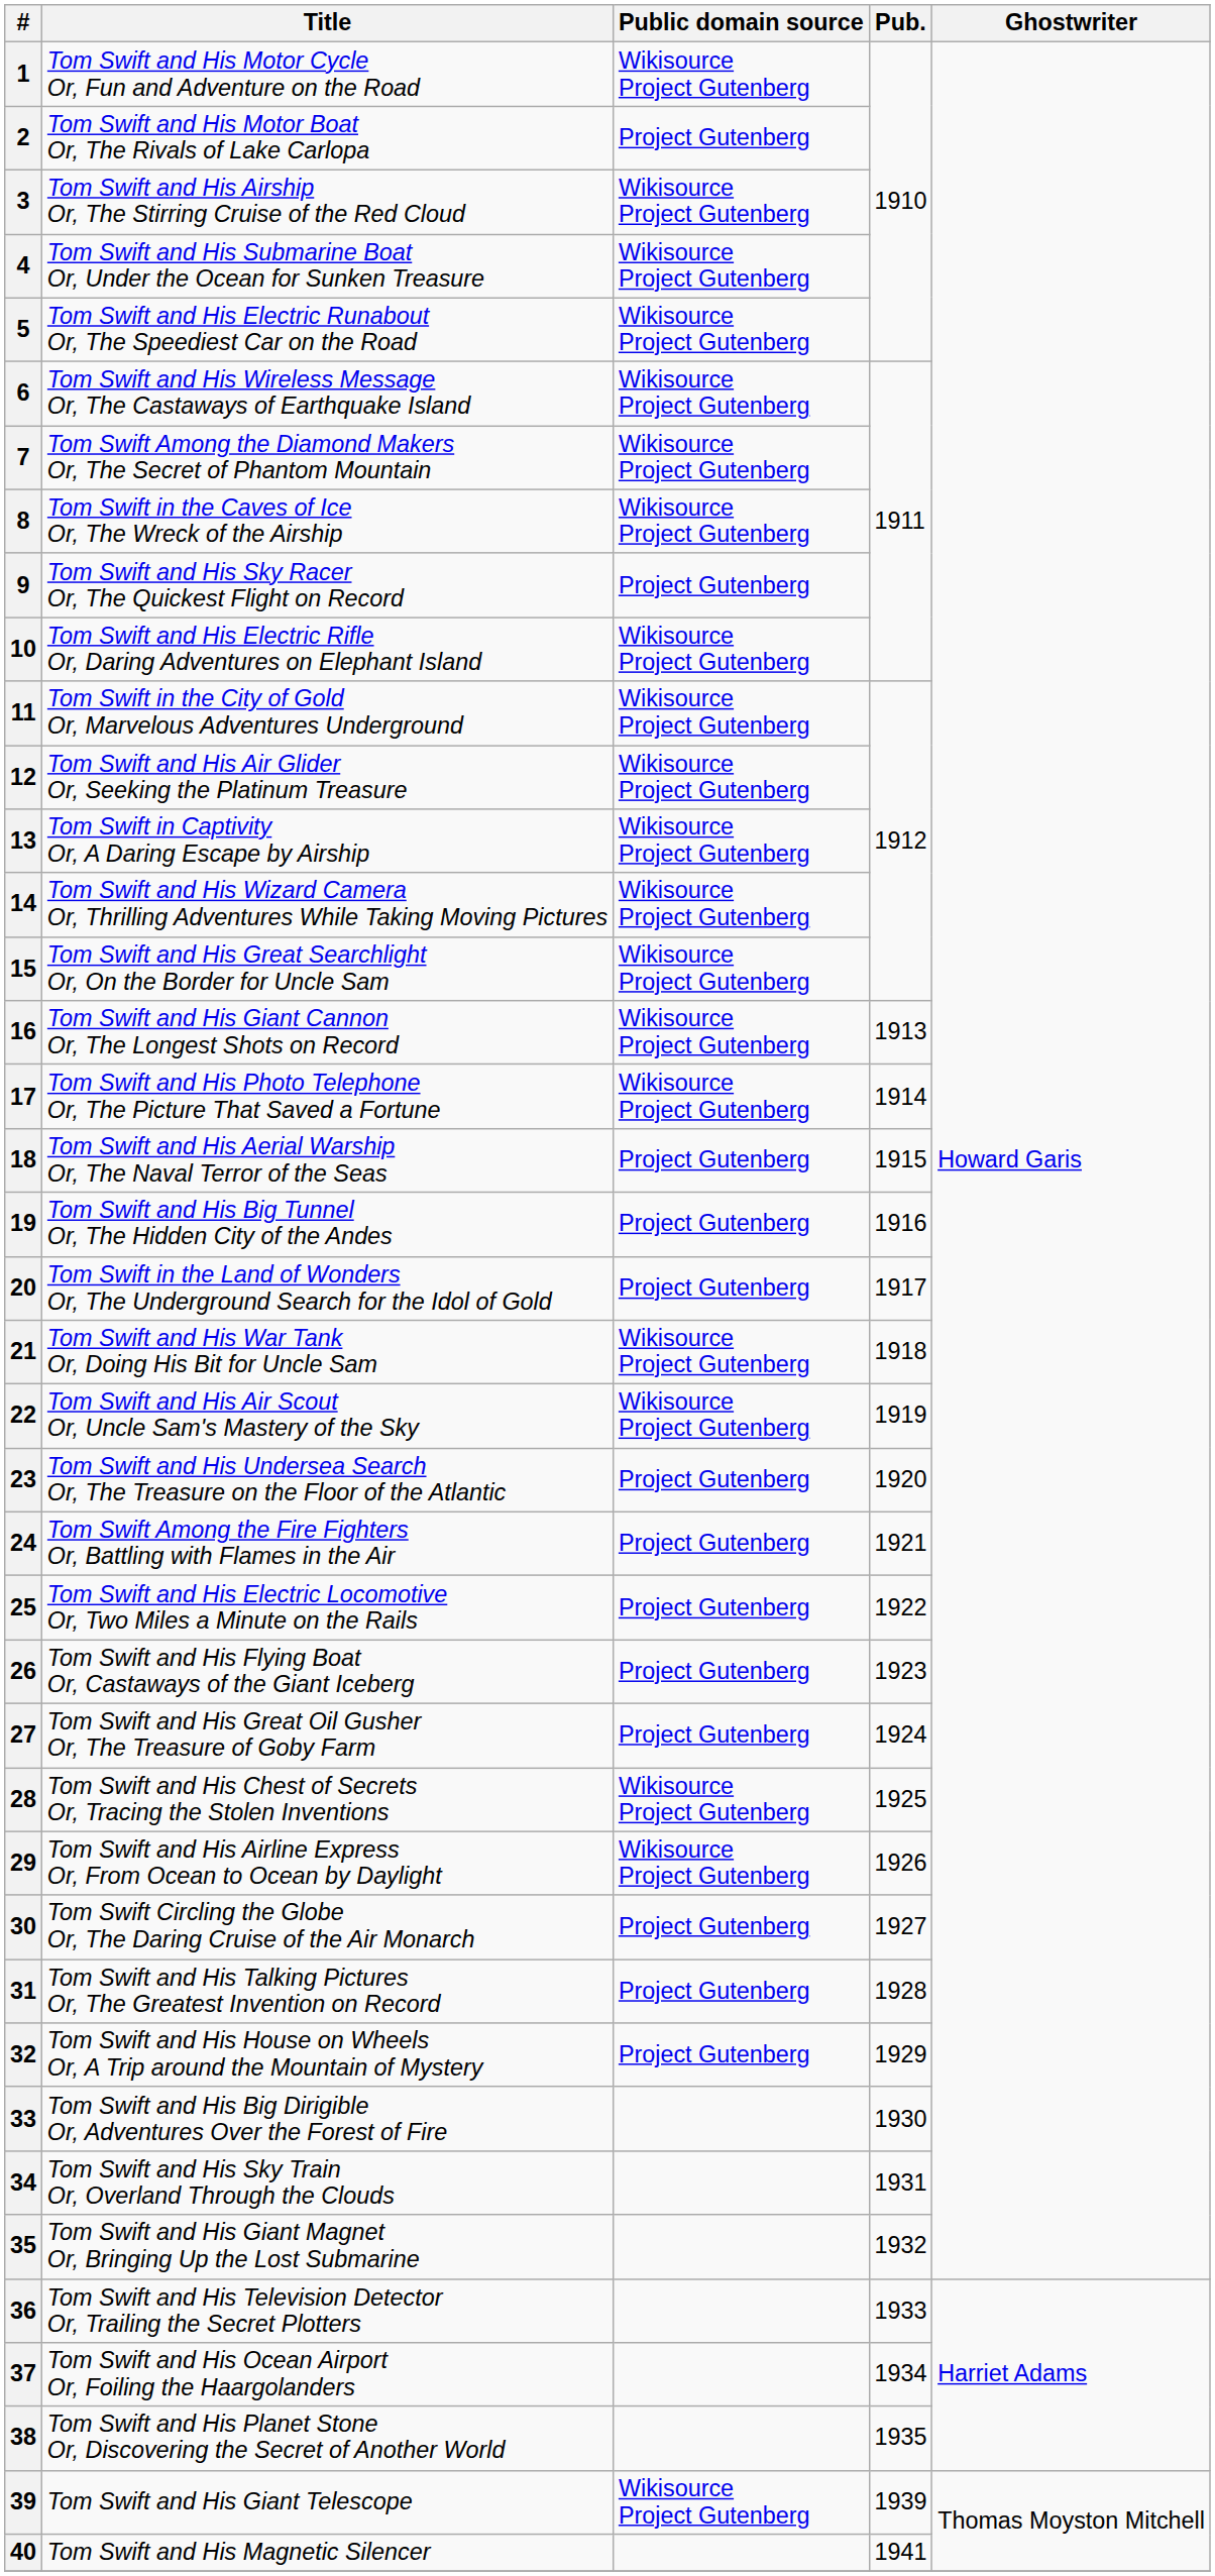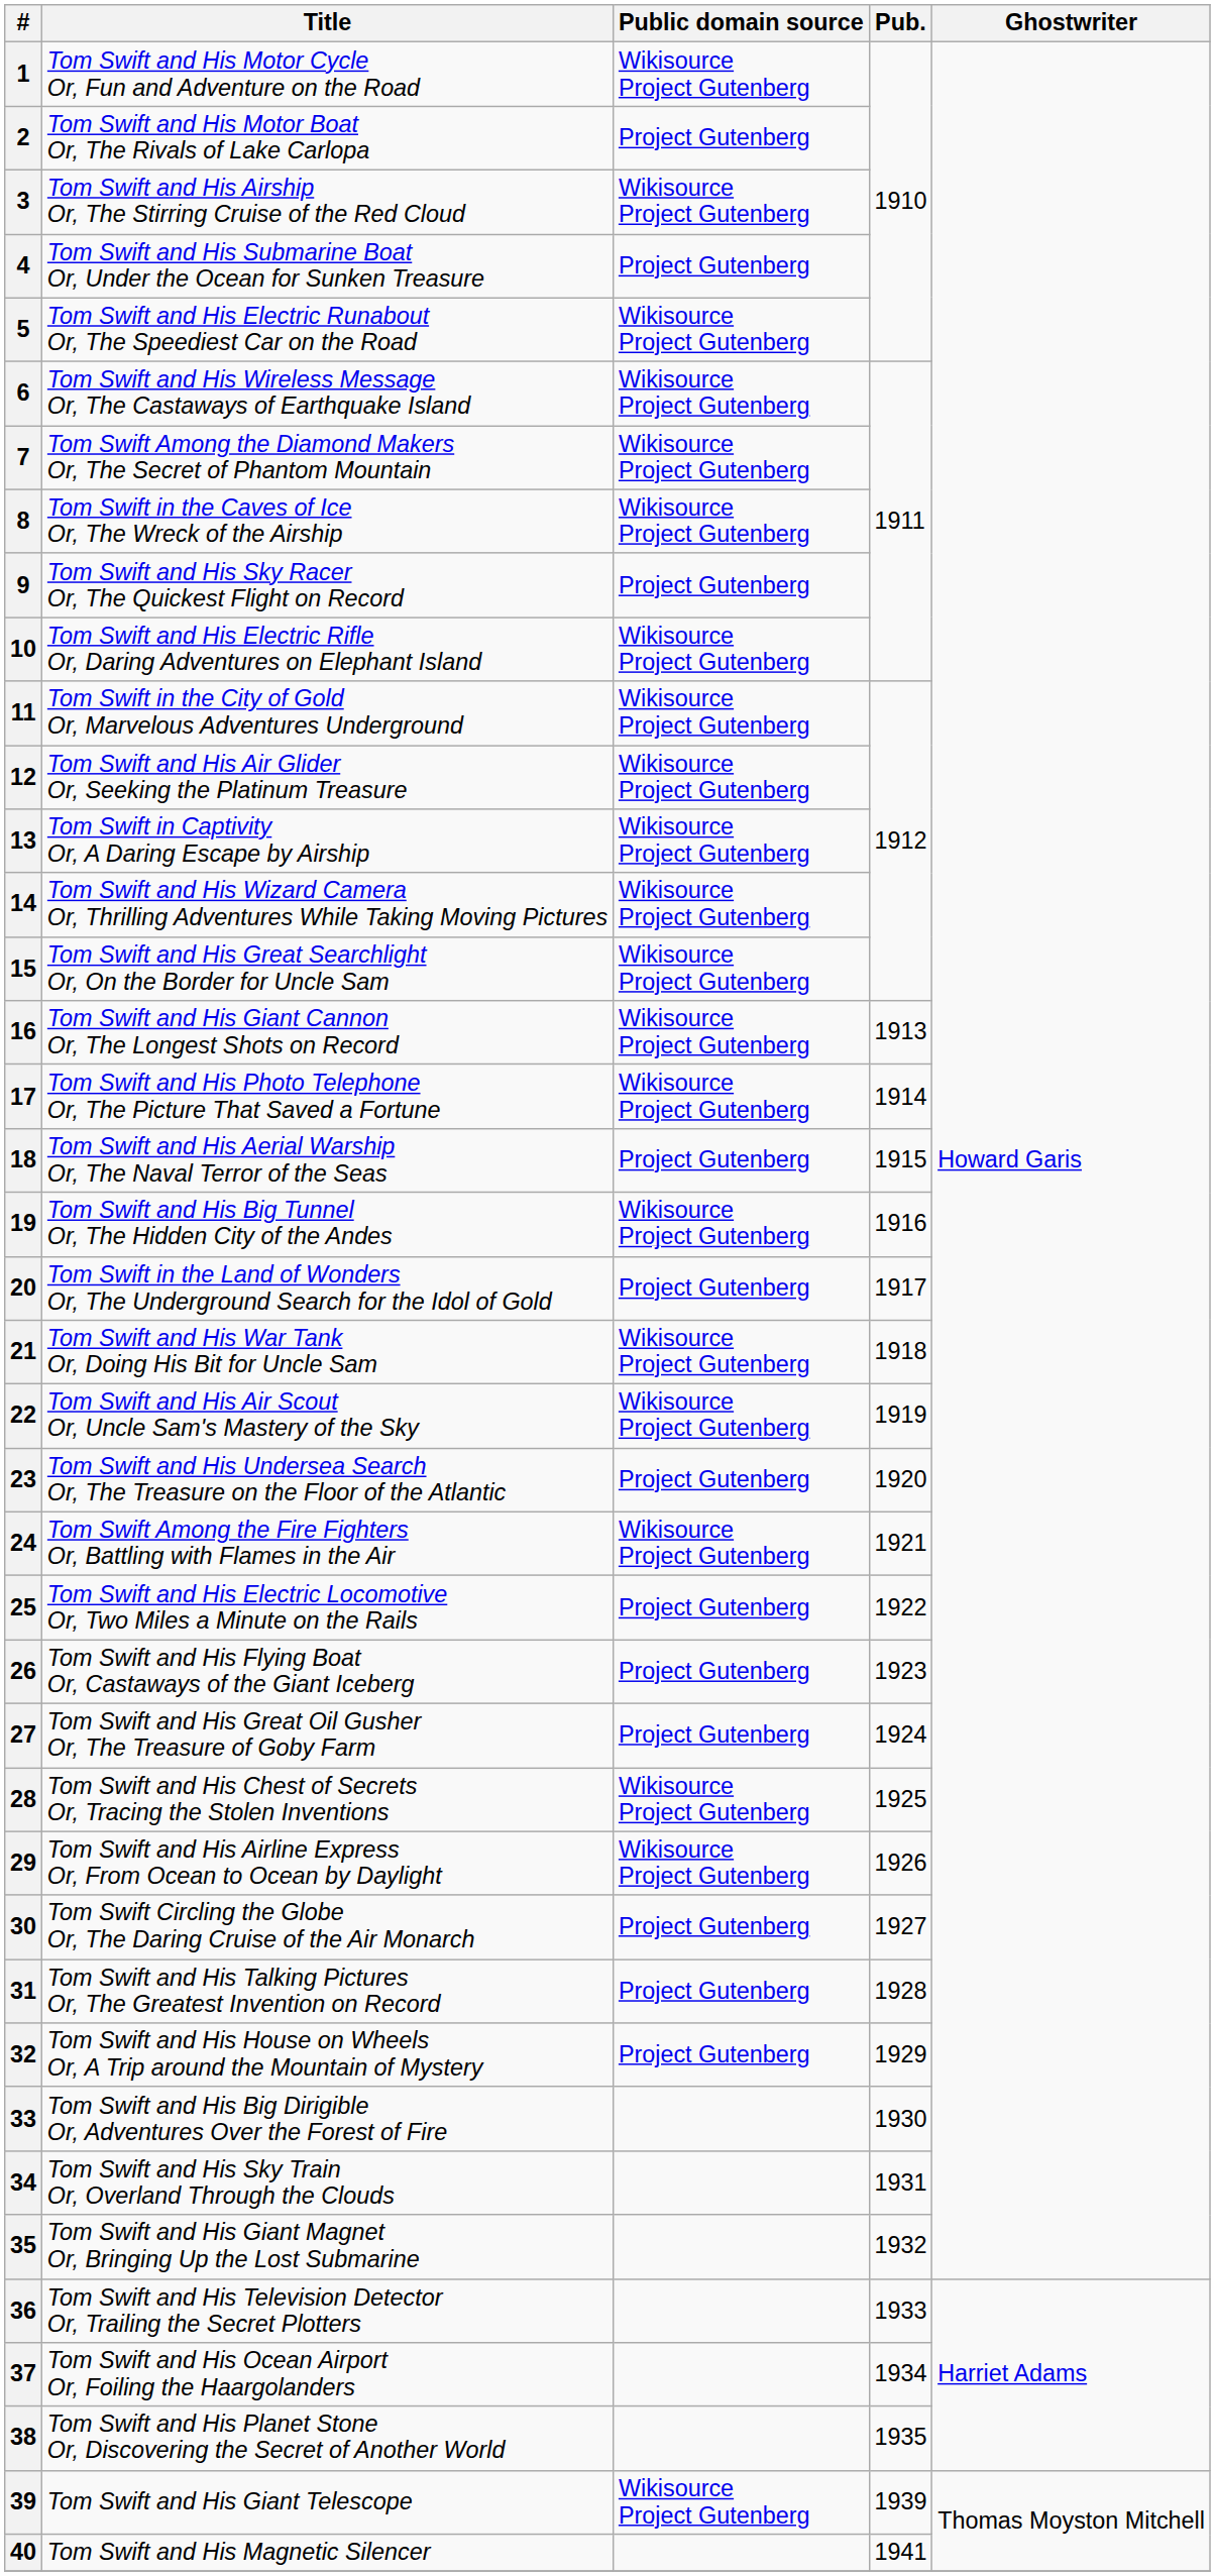 <table class="wikitable">
 <tr>
 <th>#</th>
 <th>Title</th>
 <th>Public domain source</th>
 <th>Pub.</th>
 <th>Ghostwriter</th>
 </tr>
 <tr>
 <th>1</th>
 <td><em><a href='#'>Tom Swift and His Motor Cycle</a></em><br><em>Or, Fun and Adventure on the Road</em></td>
 <td><a href='#'>Wikisource</a><br><a href='#'>Project Gutenberg</a></td>
 <td rowspan="5">1910</td>
 <td rowspan="35"><a href='#'>Howard Garis</a></td>
 </tr>
 <tr>
 <th>2</th>
 <td><em><a href='#'>Tom Swift and His Motor Boat</a></em><br><em>Or, The Rivals of Lake Carlopa</em></td>
 <td><a href='#'>Project Gutenberg</a></td>
 </tr>
 <tr>
 <th>3</th>
 <td><em><a href='#'>Tom Swift and His Airship</a></em><br><em>Or, The Stirring Cruise of the Red Cloud</em></td>
 <td><a href='#'>Wikisource</a><br><a href='#'>Project Gutenberg</a></td>
 </tr>
 <tr>
 <th>4</th>
 <td><em><a href='#'>Tom Swift and His Submarine Boat</a></em><br><em>Or, Under the Ocean for Sunken Treasure</em></td>
-<td><a href='#'>Wikisource</a><br><a href='#'>Project Gutenberg</a></td>
+<td><a href='#'>Project Gutenberg</a></td>
 </tr>
 <tr>
 <th>5</th>
 <td><em><a href='#'>Tom Swift and His Electric Runabout</a></em><br><em>Or, The Speediest Car on the Road</em></td>
 <td><a href='#'>Wikisource</a><br><a href='#'>Project Gutenberg</a></td>
 </tr>
 <tr>
 <th>6</th>
 <td><em><a href='#'>Tom Swift and His Wireless Message</a></em><br><em>Or, The Castaways of Earthquake Island</em></td>
 <td><a href='#'>Wikisource</a><br><a href='#'>Project Gutenberg</a></td>
 <td rowspan="5">1911</td>
 </tr>
 <tr>
 <th>7</th>
 <td><em><a href='#'>Tom Swift Among the Diamond Makers</a></em><br><em>Or, The Secret of Phantom Mountain</em></td>
 <td><a href='#'>Wikisource</a><br><a href='#'>Project Gutenberg</a></td>
 </tr>
 <tr>
 <th>8</th>
 <td><em><a href='#'>Tom Swift in the Caves of Ice</a></em><br><em>Or, The Wreck of the Airship</em></td>
 <td><a href='#'>Wikisource</a><br><a href='#'>Project Gutenberg</a></td>
 </tr>
 <tr>
 <th>9</th>
 <td><em><a href='#'>Tom Swift and His Sky Racer</a></em><br><em>Or, The Quickest Flight on Record</em></td>
 <td><a href='#'>Project Gutenberg</a><br></td>
 </tr>
 <tr>
 <th>10</th>
 <td><em><a href='#'>Tom Swift and His Electric Rifle</a></em><br><em>Or, Daring Adventures on Elephant Island</em></td>
 <td><a href='#'>Wikisource</a><br><a href='#'>Project Gutenberg</a></td>
 </tr>
 <tr>
 <th>11</th>
 <td><em><a href='#'>Tom Swift in the City of Gold</a></em><br><em>Or, Marvelous Adventures Underground</em></td>
 <td><a href='#'>Wikisource</a><br><a href='#'>Project Gutenberg</a></td>
 <td rowspan="5">1912</td>
 </tr>
 <tr>
 <th>12</th>
 <td><em><a href='#'>Tom Swift and His Air Glider</a></em><br><em>Or, Seeking the Platinum Treasure</em></td>
 <td><a href='#'>Wikisource</a><br><a href='#'>Project Gutenberg</a></td>
 </tr>
 <tr>
 <th>13</th>
 <td><em><a href='#'>Tom Swift in Captivity</a></em><br><em>Or, A Daring Escape by Airship</em></td>
 <td><a href='#'>Wikisource</a><br><a href='#'>Project Gutenberg</a></td>
 </tr>
 <tr>
 <th>14</th>
 <td><em><a href='#'>Tom Swift and His Wizard Camera</a></em><br><em>Or, Thrilling Adventures While Taking Moving Pictures</em></td>
 <td><a href='#'>Wikisource</a><br><a href='#'>Project Gutenberg</a></td>
 </tr>
 <tr>
 <th>15</th>
 <td><em><a href='#'>Tom Swift and His Great Searchlight</a></em><br><em>Or, On the Border for Uncle Sam</em></td>
 <td><a href='#'>Wikisource</a><br><a href='#'>Project Gutenberg</a></td>
 </tr>
 <tr>
 <th>16</th>
 <td><em><a href='#'>Tom Swift and His Giant Cannon</a></em><br><em>Or, The Longest Shots on Record</em></td>
 <td><a href='#'>Wikisource</a><br><a href='#'>Project Gutenberg</a></td>
 <td>1913</td>
 </tr>
 <tr>
 <th>17</th>
 <td><em><a href='#'>Tom Swift and His Photo Telephone</a></em><br><em>Or, The Picture That Saved a Fortune</em></td>
 <td><a href='#'>Wikisource</a><br><a href='#'>Project Gutenberg</a></td>
 <td>1914</td>
 </tr>
 <tr>
 <th>18</th>
 <td><em><a href='#'>Tom Swift and His Aerial Warship</a></em><br><em>Or, The Naval Terror of the Seas</em></td>
 <td><a href='#'>Project Gutenberg</a></td>
 <td>1915</td>
 </tr>
 <tr>
 <th>19</th>
 <td><em><a href='#'>Tom Swift and His Big Tunnel</a></em><br><em>Or, The Hidden City of the Andes</em></td>
-<td><a href='#'>Project Gutenberg</a></td>
+<td><a href='#'>Wikisource</a><br><a href='#'>Project Gutenberg</a></td>
 <td>1916</td>
 </tr>
 <tr>
 <th>20</th>
 <td><em><a href='#'>Tom Swift in the Land of Wonders</a></em><br><em>Or, The Underground Search for the Idol of Gold</em></td>
 <td><a href='#'>Project Gutenberg</a></td>
 <td>1917</td>
 </tr>
 <tr>
 <th>21</th>
 <td><em><a href='#'>Tom Swift and His War Tank</a></em><br><em>Or, Doing His Bit for Uncle Sam</em></td>
 <td><a href='#'>Wikisource</a><br><a href='#'>Project Gutenberg</a></td>
 <td>1918</td>
 </tr>
 <tr>
 <th>22</th>
 <td><em><a href='#'>Tom Swift and His Air Scout</a></em><br><em>Or, Uncle Sam's Mastery of the Sky</em></td>
 <td><a href='#'>Wikisource</a><br><a href='#'>Project Gutenberg</a></td>
 <td>1919</td>
 </tr>
 <tr>
 <th>23</th>
 <td><em><a href='#'>Tom Swift and His Undersea Search</a></em><br><em>Or, The Treasure on the Floor of the Atlantic</em></td>
 <td><a href='#'>Project Gutenberg</a></td>
 <td>1920</td>
 </tr>
 <tr>
 <th>24</th>
 <td><em><a href='#'>Tom Swift Among the Fire Fighters</a></em><br><em>Or, Battling with Flames in the Air</em></td>
-<td><a href='#'>Project Gutenberg</a></td>
+<td><a href='#'>Wikisource</a><br><a href='#'>Project Gutenberg</a></td>
 <td>1921</td>
 </tr>
 <tr>
 <th>25</th>
 <td><em><a href='#'>Tom Swift and His Electric Locomotive</a></em><br><em>Or, Two Miles a Minute on the Rails</em></td>
 <td><a href='#'>Project Gutenberg</a></td>
 <td>1922</td>
 </tr>
 <tr>
 <th>26</th>
 <td><em>Tom Swift and His Flying Boat</em><br><em>Or, Castaways of the Giant Iceberg</em></td>
 <td><a href='#'>Project Gutenberg</a><br></td>
 <td>1923</td>
 </tr>
 <tr>
 <th>27</th>
 <td><em>Tom Swift and His Great Oil Gusher</em><br><em>Or, The Treasure of Goby Farm</em></td>
 <td><a href='#'>Project Gutenberg</a><br></td>
 <td>1924</td>
 </tr>
 <tr>
 <th>28</th>
 <td><em>Tom Swift and His Chest of Secrets</em><br><em>Or, Tracing the Stolen Inventions</em></td>
 <td><a href='#'>Wikisource</a><br><a href='#'>Project Gutenberg</a></td>
 <td>1925</td>
 </tr>
 <tr>
 <th>29</th>
 <td><em>Tom Swift and His Airline Express</em><br><em>Or, From Ocean to Ocean by Daylight</em></td>
 <td><a href='#'>Wikisource</a><br><a href='#'>Project Gutenberg</a></td>
 <td>1926</td>
 </tr>
 <tr>
 <th>30</th>
 <td><em>Tom Swift Circling the Globe</em><br><em>Or, The Daring Cruise of the Air Monarch</em></td>
 <td><a href='#'>Project Gutenberg</a><br></td>
 <td>1927</td>
 </tr>
 <tr>
 <th>31</th>
 <td><em>Tom Swift and His Talking Pictures</em><br><em>Or, The Greatest Invention on Record</em></td>
 <td><a href='#'>Project Gutenberg</a><br></td>
 <td>1928</td>
 </tr>
 <tr>
 <th>32</th>
 <td><em>Tom Swift and His House on Wheels</em><br><em>Or, A Trip around the Mountain of Mystery</em></td>
 <td><a href='#'>Project Gutenberg</a><br></td>
 <td>1929</td>
 </tr>
 <tr>
 <th>33</th>
 <td><em>Tom Swift and His Big Dirigible</em><br><em>Or, Adventures Over the Forest of Fire</em></td>
 <td></td>
 <td>1930</td>
 </tr>
 <tr>
 <th>34</th>
 <td><em>Tom Swift and His Sky Train</em><br><em>Or, Overland Through the Clouds</em></td>
 <td></td>
 <td>1931</td>
 </tr>
 <tr>
 <th>35</th>
 <td><em>Tom Swift and His Giant Magnet</em><br><em>Or, Bringing Up the Lost Submarine</em></td>
 <td></td>
 <td>1932</td>
 </tr>
 <tr>
 <th>36</th>
 <td><em>Tom Swift and His Television Detector</em><br><em>Or, Trailing the Secret Plotters</em></td>
 <td></td>
 <td>1933</td>
 <td rowspan="3"><a href='#'>Harriet Adams</a></td>
 </tr>
 <tr>
 <th>37</th>
 <td><em>Tom Swift and His Ocean Airport</em><br><em>Or, Foiling the Haargolanders</em></td>
 <td></td>
 <td>1934</td>
 </tr>
 <tr>
 <th>38</th>
 <td><em>Tom Swift and His Planet Stone</em><br><em>Or, Discovering the Secret of Another World</em></td>
 <td></td>
 <td>1935</td>
 </tr>
 <tr>
 <th>39</th>
 <td><em>Tom Swift and His Giant Telescope</em></td>
 <td><a href='#'>Wikisource</a><br><a href='#'>Project Gutenberg</a></td>
 <td>1939</td>
 <td rowspan="2">Thomas Moyston Mitchell</td>
 </tr>
 <tr>
 <th>40</th>
 <td><em>Tom Swift and His Magnetic Silencer</em></td>
 <td></td>
 <td>1941</td>
 </tr>
 <tr>
 </tr>
 </table>
